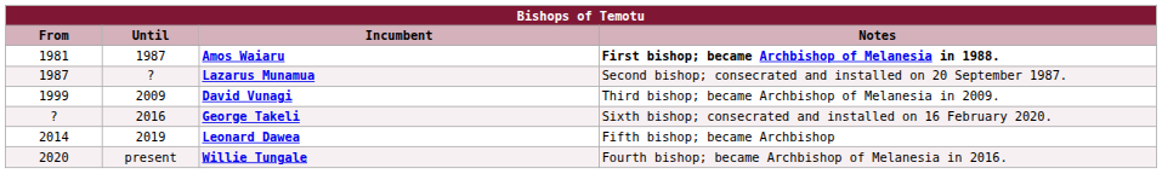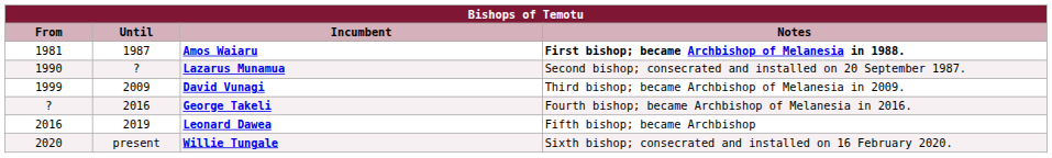 <table class="wikitable" style="width: 95%;">
 <tr>
 <th colspan="4" style="background-color: #7F1734; color: white;">Bishops of Temotu</th>
 </tr>
 <tr>
 <th style="background-color: #D4B1BB; width: 8%;">From</th>
 <th style="background-color: #D4B1BB; width: 8%;">Until</th>
 <th style="background-color: #D4B1BB; width: 33%;">Incumbent</th>
 <th style="background-color: #D4B1BB; width: 46%;">Notes</th>
 </tr>
 <tr valign="top" style="background-color: white;">
 <td style="text-align: center;">1981</td>
 <td style="text-align: center;">1987</td>
 <td><strong><a href='#'>Amos Waiaru</a></strong></td>
 <td><strong>First bishop; became <a href='#'>Archbishop of Melanesia</a> in 1988.</strong></td>
 </tr>
 <tr valign="top" style="background-color: #F7F0F2;">
-<td style="text-align: center;">1987</td>
+<td style="text-align: center;">1990</td>
 <td style="text-align: center;">?</td>
 <td><strong><a href='#'>Lazarus Munamua</a></strong></td>
 <td>Second bishop; consecrated and installed on 20 September 1987.</td>
 </tr>
 <tr valign="top" style="background-color: white;">
 <td style="text-align: center;">1999</td>
 <td style="text-align: center;">2009</td>
 <td><strong><a href='#'>David Vunagi</a></strong></td>
 <td>Third bishop; became Archbishop of Melanesia in 2009.</td>
 </tr>
 <tr valign="top" style="background-color: #F7F0F2;">
 <td style="text-align: center;">?</td>
 <td style="text-align: center;">2016</td>
 <td><strong><a href='#'>George Takeli</a></strong></td>
-<td>Sixth bishop; consecrated and installed on 16 February 2020.</td>
+<td>Fourth bishop; became Archbishop of Melanesia in 2016.</td>
 </tr>
 <tr valign="top" style="background-color: white;">
-<td style="text-align: center;">2014</td>
+<td style="text-align: center;">2016</td>
 <td style="text-align: center;">2019</td>
 <td><strong><a href='#'>Leonard Dawea</a></strong></td>
 <td>Fifth bishop; became Archbishop</td>
 </tr>
 <tr valign="top" style="background-color: #F7F0F2;">
 <td style="text-align: center;">2020</td>
 <td style="text-align: center;">present</td>
 <td><strong><a href='#'>Willie Tungale</a></strong></td>
-<td>Fourth bishop; became Archbishop of Melanesia in 2016.</td>
+<td>Sixth bishop; consecrated and installed on 16 February 2020.</td>
 </tr>
 </table>
